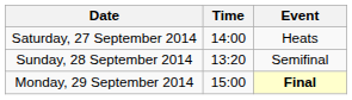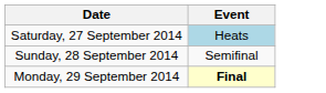 <table class = "wikitable" style="text-align:center;">
 <tr>
 <th width=220>Date</th>
-<th width=50>Time</th>
 <th width=100>Event</th>
 </tr>
 <tr>
 <td>Saturday, 27 September 2014</td>
-<td>14:00</td>
-<td>Heats</td>
+<td style="background: lightblue;">Heats</td>
 </tr>
 <tr>
 <td>Sunday, 28 September 2014</td>
-<td>13:20</td>
 <td>Semifinal</td>
 </tr>
 <tr>
 <td>Monday, 29 September 2014</td>
-<td>15:00</td>
 <td bgcolor=ffffcc><strong>Final</strong></td>
 </tr>
 </table>
